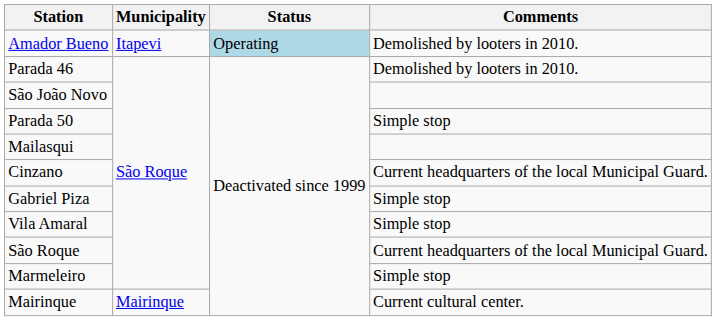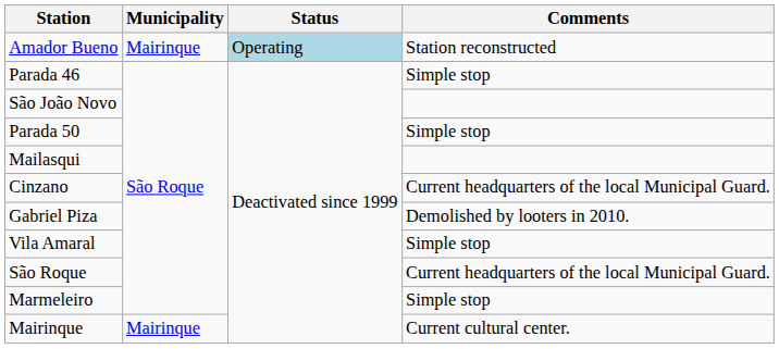 <table class="wikitable">
 <tr>
 <th>Station</th>
 <th>Municipality</th>
 <th>Status</th>
 <th>Comments</th>
 </tr>
 <tr>
 <td><a href='#'>Amador Bueno</a></td>
-<td><a href='#'>Itapevi</a></td>
+<td><a href='#'>Mairinque</a></td>
 <td style="background: lightblue;">Operating</td>
-<td>Demolished by looters in 2010.</td>
+<td>Station reconstructed</td>
 </tr>
 <tr>
 <td>Parada 46</td>
 <td rowspan="9"><a href='#'>São Roque</a></td>
 <td rowspan="10">Deactivated since 1999</td>
-<td>Demolished by looters in 2010.</td>
+<td>Simple stop</td>
 </tr>
 <tr>
 <td>São João Novo</td>
 <td></td>
 </tr>
 <tr>
 <td>Parada 50</td>
 <td>Simple stop</td>
 </tr>
 <tr>
 <td>Mailasqui</td>
 <td></td>
 </tr>
 <tr>
 <td>Cinzano</td>
 <td>Current headquarters of the local Municipal Guard.</td>
 </tr>
 <tr>
 <td>Gabriel Piza</td>
-<td>Simple stop</td>
+<td>Demolished by looters in 2010.</td>
 </tr>
 <tr>
 <td>Vila Amaral</td>
 <td>Simple stop</td>
 </tr>
 <tr>
 <td>São Roque</td>
 <td>Current headquarters of the local Municipal Guard.</td>
 </tr>
 <tr>
 <td>Marmeleiro</td>
 <td>Simple stop</td>
 </tr>
 <tr>
 <td>Mairinque</td>
 <td><a href='#'>Mairinque</a></td>
 <td>Current cultural center.</td>
 </tr>
 </table>
